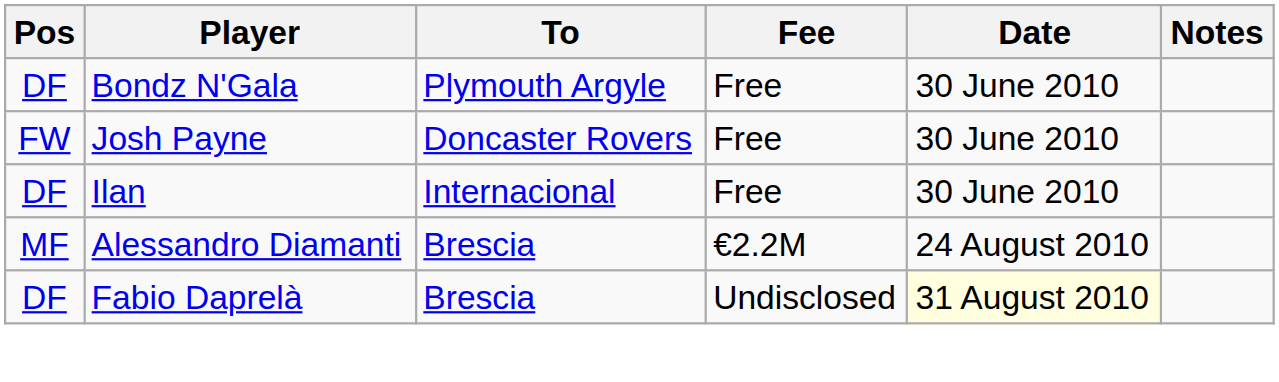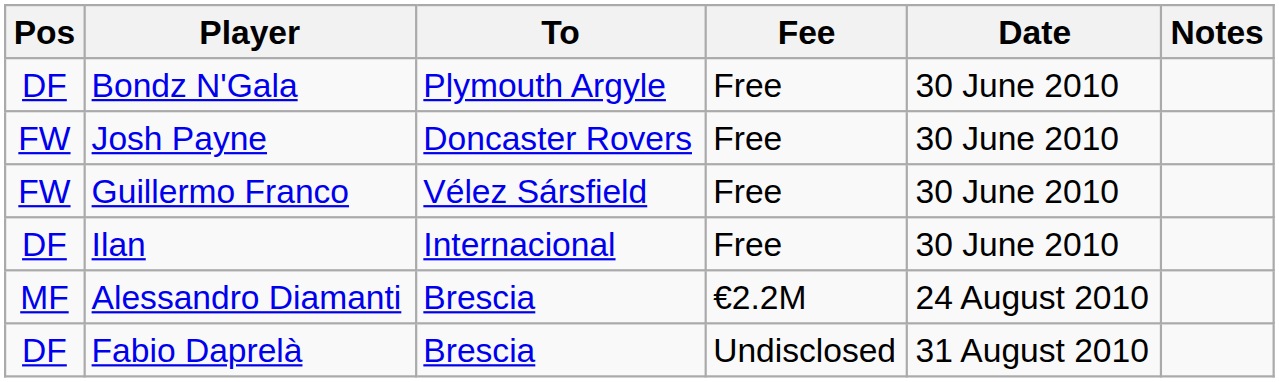 <table class="wikitable" style="width:65%; text-align:center; font-size:95%; text-align:left;">
 <tr>
 <th><strong>Pos</strong></th>
 <th><strong>Player</strong></th>
 <th><strong>To</strong></th>
 <th><strong>Fee</strong></th>
 <th><strong>Date</strong></th>
 <th><strong>Notes</strong></th>
 </tr>
 <tr>
 <td style="text-align:center;"><a href='#'>DF</a></td>
 <td> <a href='#'>Bondz N'Gala</a></td>
 <td> <a href='#'>Plymouth Argyle</a></td>
 <td>Free</td>
 <td>30 June 2010</td>
 <td style="text-align:center;"></td>
 </tr>
 <tr>
 <td style="text-align:center;"><a href='#'>FW</a></td>
 <td> <a href='#'>Josh Payne</a></td>
 <td> <a href='#'>Doncaster Rovers</a></td>
 <td>Free</td>
 <td>30 June 2010</td>
 <td style="text-align:center;"></td>
 </tr>
 <tr>
+<td style="text-align:center;"><a href='#'>FW</a></td>
+<td> <a href='#'>Guillermo Franco</a></td>
+<td> <a href='#'>Vélez Sársfield</a></td>
+<td>Free</td>
+<td>30 June 2010</td>
+<td style="text-align:center;"></td>
+</tr>
+<tr>
 <td style="text-align:center;"><a href='#'>DF</a></td>
 <td> <a href='#'>Ilan</a></td>
 <td> <a href='#'>Internacional</a></td>
 <td>Free</td>
 <td>30 June 2010</td>
 <td style="text-align:center;"></td>
 </tr>
 <tr>
 <td style="text-align:center;"><a href='#'>MF</a></td>
 <td> <a href='#'>Alessandro Diamanti</a></td>
 <td> <a href='#'>Brescia</a></td>
 <td>€2.2M</td>
 <td>24 August 2010</td>
 <td style="text-align:center;"></td>
 </tr>
 <tr>
 <td style="text-align:center;"><a href='#'>DF</a></td>
 <td> <a href='#'>Fabio Daprelà</a></td>
 <td> <a href='#'>Brescia</a></td>
 <td>Undisclosed</td>
-<td style="background: lightyellow;">31 August 2010</td>
+<td>31 August 2010</td>
 <td style="text-align:center;"></td>
 </tr>
 </table>
